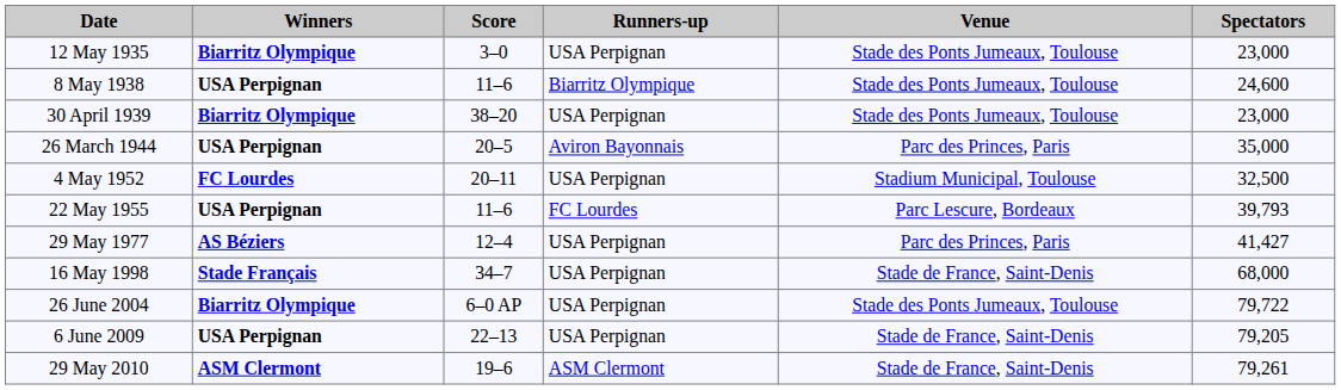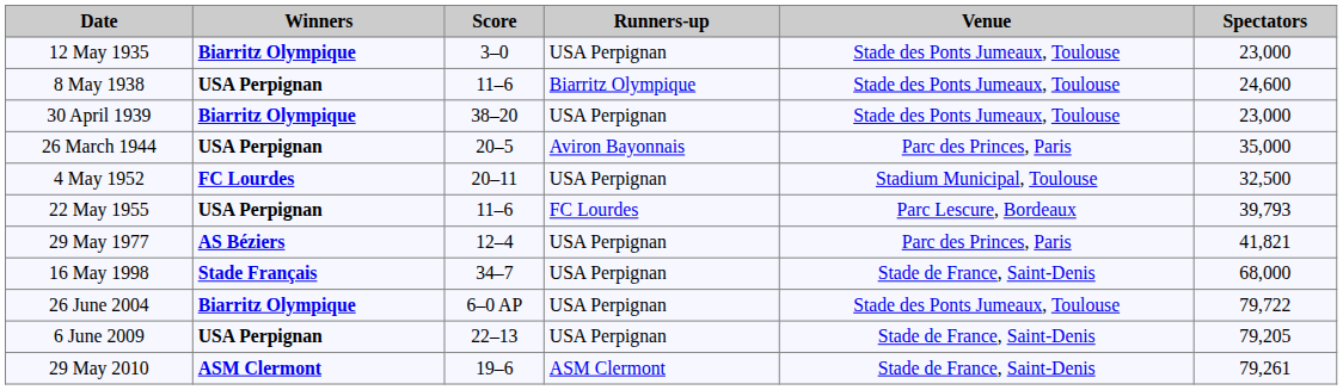 <table bgcolor="#f7f8ff" cellpadding="4" width="90%" cellspacing="0" border="1" style="font-size: 100%; border: grey solid 1px; border-collapse: collapse;">
 <tr bgcolor="#CCCCCC">
 <td align=center><strong>Date</strong></td>
 <td align=center><strong>Winners</strong></td>
 <td align=center><strong>Score</strong></td>
 <td align=center><strong>Runners-up</strong></td>
 <td align=center><strong>Venue</strong></td>
 <td align=center><strong>Spectators</strong></td>
 </tr>
 <tr>
 <td align=center>12 May 1935</td>
 <td><strong><a href='#'>Biarritz Olympique</a></strong></td>
 <td align=center>3–0</td>
 <td>USA Perpignan</td>
 <td align=center><a href='#'>Stade des Ponts Jumeaux</a>, <a href='#'>Toulouse</a></td>
 <td align=center>23,000</td>
 </tr>
 <tr>
 <td align=center>8 May 1938</td>
 <td><strong>USA Perpignan</strong></td>
 <td align=center>11–6</td>
 <td><a href='#'>Biarritz Olympique</a></td>
 <td align=center><a href='#'>Stade des Ponts Jumeaux</a>, <a href='#'>Toulouse</a></td>
 <td align=center>24,600</td>
 </tr>
 <tr>
 <td align=center>30 April 1939</td>
 <td><strong><a href='#'>Biarritz Olympique</a></strong></td>
 <td align=center>38–20</td>
 <td>USA Perpignan</td>
 <td align=center><a href='#'>Stade des Ponts Jumeaux</a>, <a href='#'>Toulouse</a></td>
 <td align=center>23,000</td>
 </tr>
 <tr>
 <td align=center>26 March 1944</td>
 <td><strong>USA Perpignan</strong></td>
 <td align=center>20–5</td>
 <td><a href='#'>Aviron Bayonnais</a></td>
 <td align=center><a href='#'>Parc des Princes</a>, <a href='#'>Paris</a></td>
 <td align=center>35,000</td>
 </tr>
 <tr>
 <td align=center>4 May 1952</td>
 <td><strong><a href='#'>FC Lourdes</a></strong></td>
 <td align=center>20–11</td>
 <td>USA Perpignan</td>
 <td align=center><a href='#'>Stadium Municipal</a>, <a href='#'>Toulouse</a></td>
 <td align=center>32,500</td>
 </tr>
 <tr>
 <td align=center>22 May 1955</td>
 <td><strong>USA Perpignan</strong></td>
 <td align=center>11–6</td>
 <td><a href='#'>FC Lourdes</a></td>
 <td align=center><a href='#'>Parc Lescure</a>, <a href='#'>Bordeaux</a></td>
 <td align=center>39,793</td>
 </tr>
 <tr>
 <td align=center>29 May 1977</td>
 <td><strong><a href='#'>AS Béziers</a></strong></td>
 <td align=center>12–4</td>
 <td>USA Perpignan</td>
 <td align=center><a href='#'>Parc des Princes</a>, <a href='#'>Paris</a></td>
-<td align=center>41,427</td>
+<td align=center>41,821</td>
 </tr>
 <tr>
 <td align=center>16 May 1998</td>
 <td><strong><a href='#'>Stade Français</a></strong></td>
 <td align=center>34–7</td>
 <td>USA Perpignan</td>
 <td align=center><a href='#'>Stade de France</a>, <a href='#'>Saint-Denis</a></td>
 <td align=center>68,000</td>
 </tr>
 <tr>
 <td align=center>26 June 2004</td>
 <td><strong><a href='#'>Biarritz Olympique</a></strong></td>
 <td align=center>6–0 AP</td>
 <td>USA Perpignan</td>
 <td align=center><a href='#'>Stade des Ponts Jumeaux</a>, <a href='#'>Toulouse</a></td>
 <td align=center>79,722</td>
 </tr>
 <tr>
 <td align=center>6 June 2009</td>
 <td><strong>USA Perpignan</strong></td>
 <td align=center>22–13</td>
 <td>USA Perpignan</td>
 <td align=center><a href='#'>Stade de France</a>, <a href='#'>Saint-Denis</a></td>
 <td align=center>79,205</td>
 </tr>
 <tr>
 <td align=center>29 May 2010</td>
 <td><strong><a href='#'>ASM Clermont</a></strong></td>
 <td align=center>19–6</td>
 <td><a href='#'>ASM Clermont</a></td>
 <td align=center><a href='#'>Stade de France</a>, <a href='#'>Saint-Denis</a></td>
 <td align=center>79,261</td>
 </tr>
 </table>
